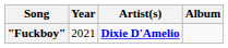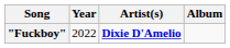 <table class="wikitable plainrowheaders" style="text-align:center;">
 <tr>
 <th scope="col">Song</th>
 <th scope="col">Year</th>
 <th scope="col">Artist(s)</th>
 <th scope="col">Album</th>
 </tr>
 <tr>
 <th scope="row">"Fuckboy"</th>
-<td>2021</td>
+<td>2022</td>
 <td><strong><a href='#'>Dixie D'Amelio</a></strong></td>
 <td></td>
 </tr>
 </table>
